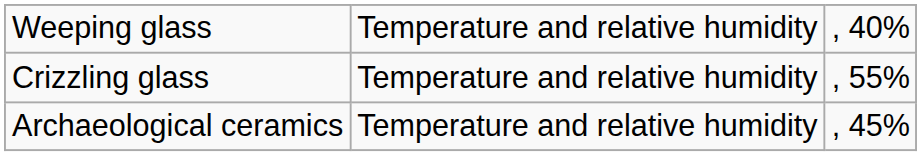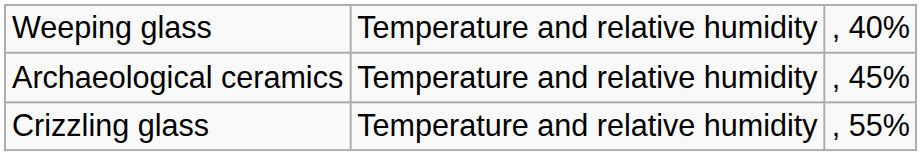 <table class="wikitable">
 <tr>
 <td>Weeping glass</td>
 <td>Temperature and relative humidity</td>
 <td>, 40%</td>
 </tr>
 <tr>
+<td>Archaeological ceramics</td>
+<td>Temperature and relative humidity</td>
+<td>, 45%</td>
+</tr>
+<tr>
 <td>Crizzling glass</td>
 <td>Temperature and relative humidity</td>
 <td>, 55%</td>
 </tr>
-<tr>
-<td>Archaeological ceramics</td>
-<td>Temperature and relative humidity</td>
-<td>, 45%</td>
-</tr>
 </table>
